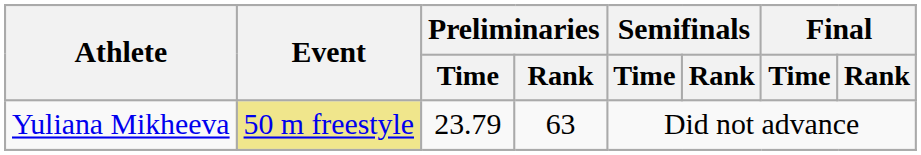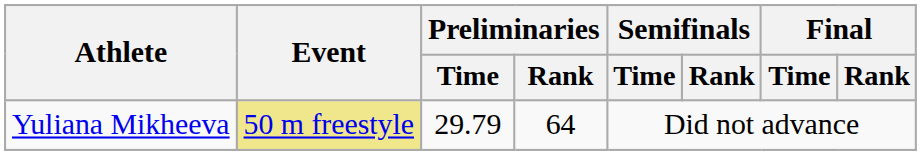 <table class="wikitable" style="font-size:90%; text-align: center">
 <tr>
 <th rowspan="2">Athlete</th>
 <th rowspan="2">Event</th>
 <th colspan="2">Preliminaries</th>
 <th colspan="2">Semifinals</th>
 <th colspan="2">Final</th>
 </tr>
 <tr style="font-size:95%">
 <th>Time</th>
 <th>Rank</th>
 <th>Time</th>
 <th>Rank</th>
 <th>Time</th>
 <th>Rank</th>
 </tr>
 <tr align=center>
 <td align=left><a href='#'>Yuliana Mikheeva</a></td>
 <td align=left style="background: khaki;"><a href='#'>50 m freestyle</a></td>
-<td>23.79</td>
-<td>63</td>
+<td>29.79</td>
+<td>64</td>
 <td colspan=4>Did not advance</td>
 </tr>
 </table>
